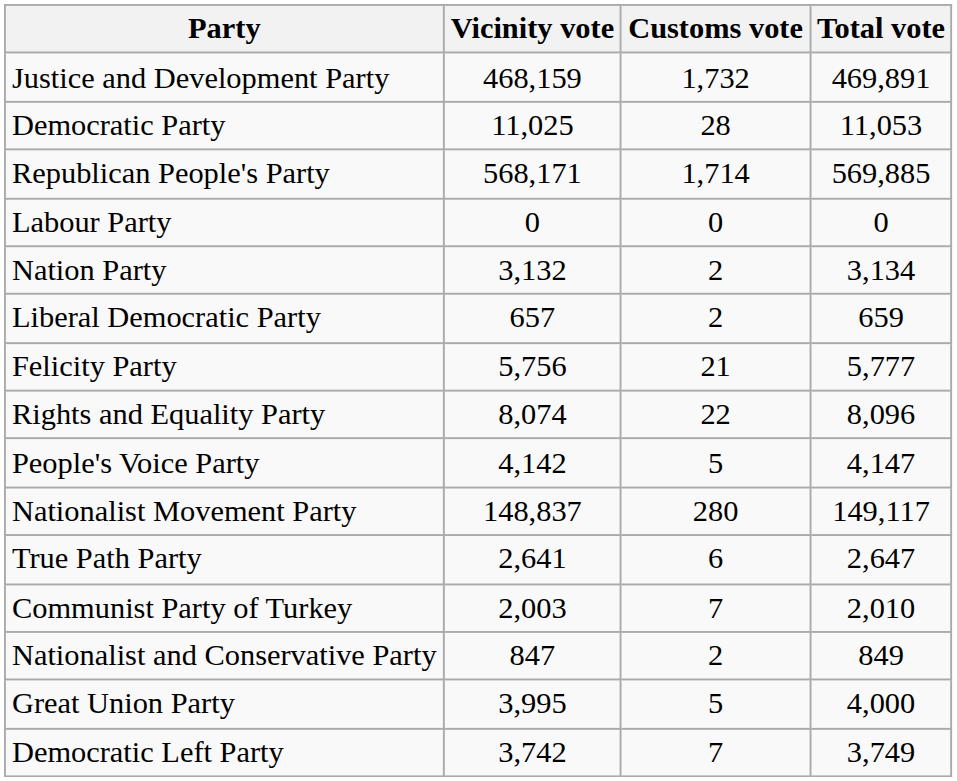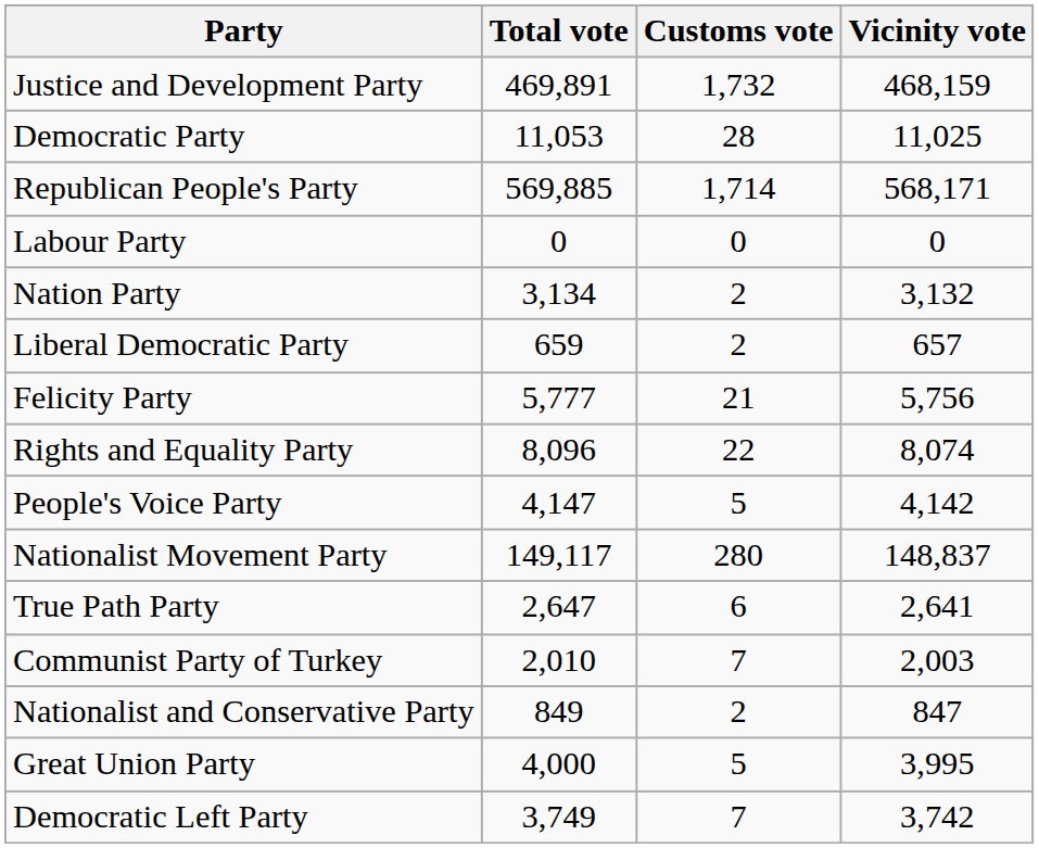 <table class="wikitable sortable">
 <tr>
 <th style="text-align:center;">Party</th>
+<th style="text-align:center;">Total vote</th>
+<th style="text-align:center;">Customs vote</th>
 <th style="text-align:center;">Vicinity vote</th>
-<th style="text-align:center;">Customs vote</th>
-<th style="text-align:center;">Total vote</th>
 </tr>
 <tr>
 <td>Justice and Development Party</td>
+<td style="text-align:center;">469,891</td>
+<td style="text-align:center;">1,732</td>
 <td style="text-align:center;">468,159</td>
-<td style="text-align:center;">1,732</td>
-<td style="text-align:center;">469,891</td>
 </tr>
 <tr>
 <td>Democratic Party</td>
+<td style="text-align:center;">11,053</td>
+<td style="text-align:center;">28</td>
 <td style="text-align:center;">11,025</td>
-<td style="text-align:center;">28</td>
-<td style="text-align:center;">11,053</td>
 </tr>
 <tr>
 <td>Republican People's Party</td>
+<td style="text-align:center;">569,885</td>
+<td style="text-align:center;">1,714</td>
 <td style="text-align:center;">568,171</td>
-<td style="text-align:center;">1,714</td>
-<td style="text-align:center;">569,885</td>
 </tr>
 <tr>
 <td>Labour Party</td>
 <td style="text-align:center;">0</td>
 <td style="text-align:center;">0</td>
 <td style="text-align:center;">0</td>
 </tr>
 <tr>
 <td>Nation Party</td>
+<td style="text-align:center;">3,134</td>
+<td style="text-align:center;">2</td>
 <td style="text-align:center;">3,132</td>
-<td style="text-align:center;">2</td>
-<td style="text-align:center;">3,134</td>
 </tr>
 <tr>
 <td>Liberal Democratic Party</td>
+<td style="text-align:center;">659</td>
+<td style="text-align:center;">2</td>
 <td style="text-align:center;">657</td>
-<td style="text-align:center;">2</td>
-<td style="text-align:center;">659</td>
 </tr>
 <tr>
 <td>Felicity Party</td>
+<td style="text-align:center;">5,777</td>
+<td style="text-align:center;">21</td>
 <td style="text-align:center;">5,756</td>
-<td style="text-align:center;">21</td>
-<td style="text-align:center;">5,777</td>
 </tr>
 <tr>
 <td>Rights and Equality Party</td>
+<td style="text-align:center;">8,096</td>
+<td style="text-align:center;">22</td>
 <td style="text-align:center;">8,074</td>
-<td style="text-align:center;">22</td>
-<td style="text-align:center;">8,096</td>
 </tr>
 <tr>
 <td>People's Voice Party</td>
+<td style="text-align:center;">4,147</td>
+<td style="text-align:center;">5</td>
 <td style="text-align:center;">4,142</td>
-<td style="text-align:center;">5</td>
-<td style="text-align:center;">4,147</td>
 </tr>
 <tr>
 <td>Nationalist Movement Party</td>
+<td style="text-align:center;">149,117</td>
+<td style="text-align:center;">280</td>
 <td style="text-align:center;">148,837</td>
-<td style="text-align:center;">280</td>
-<td style="text-align:center;">149,117</td>
 </tr>
 <tr>
 <td>True Path Party</td>
+<td style="text-align:center;">2,647</td>
+<td style="text-align:center;">6</td>
 <td style="text-align:center;">2,641</td>
-<td style="text-align:center;">6</td>
-<td style="text-align:center;">2,647</td>
 </tr>
 <tr>
 <td>Communist Party of Turkey</td>
+<td style="text-align:center;">2,010</td>
+<td style="text-align:center;">7</td>
 <td style="text-align:center;">2,003</td>
-<td style="text-align:center;">7</td>
-<td style="text-align:center;">2,010</td>
 </tr>
 <tr>
 <td>Nationalist and Conservative Party</td>
+<td style="text-align:center;">849</td>
+<td style="text-align:center;">2</td>
 <td style="text-align:center;">847</td>
-<td style="text-align:center;">2</td>
-<td style="text-align:center;">849</td>
 </tr>
 <tr>
 <td>Great Union Party</td>
+<td style="text-align:center;">4,000</td>
+<td style="text-align:center;">5</td>
 <td style="text-align:center;">3,995</td>
-<td style="text-align:center;">5</td>
-<td style="text-align:center;">4,000</td>
 </tr>
 <tr>
 <td>Democratic Left Party</td>
+<td style="text-align:center;">3,749</td>
+<td style="text-align:center;">7</td>
 <td style="text-align:center;">3,742</td>
-<td style="text-align:center;">7</td>
-<td style="text-align:center;">3,749</td>
 </tr>
 </table>
